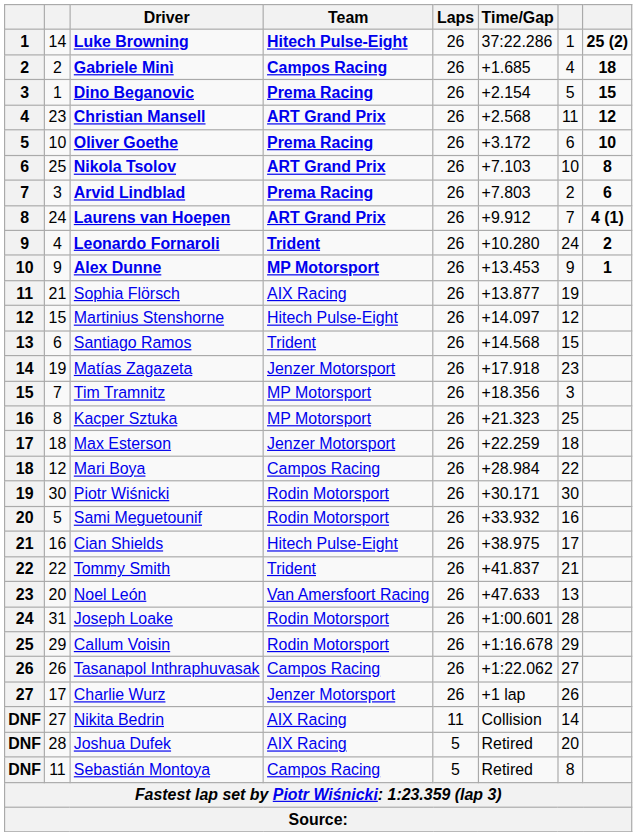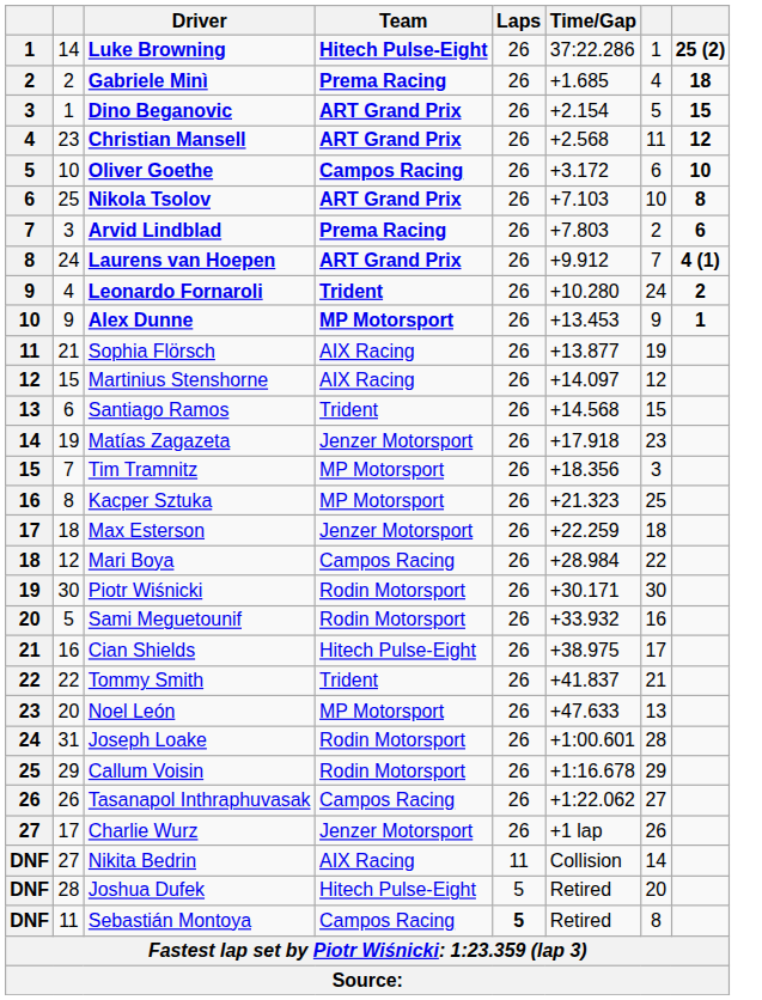 <table class="wikitable" style="font-size:85%">
 <tr>
 <th></th>
 <th></th>
 <th>Driver</th>
 <th>Team</th>
 <th>Laps</th>
 <th>Time/Gap</th>
 <th></th>
 <th></th>
 </tr>
 <tr>
 <th>1</th>
 <td align="center">14</td>
 <td> <strong><a href='#'>Luke Browning</a></strong></td>
 <td><strong><a href='#'>Hitech Pulse-Eight</a></strong></td>
 <td align="center">26</td>
 <td>37:22.286</td>
 <td align="center">1</td>
 <td align="center"><strong>25 (2)</strong></td>
 </tr>
 <tr>
 <th>2</th>
 <td align="center">2</td>
 <td> <strong><a href='#'>Gabriele Minì</a></strong></td>
-<td><strong><a href='#'>Campos Racing</a></strong></td>
+<td><strong><a href='#'>Prema Racing</a></strong></td>
 <td align="center">26</td>
 <td>+1.685</td>
 <td align="center">4</td>
 <td align="center"><strong>18</strong></td>
 </tr>
 <tr>
 <th>3</th>
 <td align="center">1</td>
 <td> <strong><a href='#'>Dino Beganovic</a></strong></td>
-<td><strong><a href='#'>Prema Racing</a></strong></td>
+<td><strong><a href='#'>ART Grand Prix</a></strong></td>
 <td align="center">26</td>
 <td>+2.154</td>
 <td align="center">5</td>
 <td align="center"><strong>15</strong></td>
 </tr>
 <tr>
 <th>4</th>
 <td align="center">23</td>
 <td> <strong><a href='#'>Christian Mansell</a></strong></td>
 <td><strong><a href='#'>ART Grand Prix</a></strong></td>
 <td align="center">26</td>
 <td>+2.568</td>
 <td align="center">11</td>
 <td align="center"><strong>12</strong></td>
 </tr>
 <tr>
 <th>5</th>
 <td align="center">10</td>
 <td> <strong><a href='#'>Oliver Goethe</a></strong></td>
-<td><strong><a href='#'>Prema Racing</a></strong></td>
+<td><strong><a href='#'>Campos Racing</a></strong></td>
 <td align="center">26</td>
 <td>+3.172</td>
 <td align="center">6</td>
 <td align="center"><strong>10</strong></td>
 </tr>
 <tr>
 <th>6</th>
 <td align="center">25</td>
 <td> <strong><a href='#'>Nikola Tsolov</a></strong></td>
 <td><strong><a href='#'>ART Grand Prix</a></strong></td>
 <td align="center">26</td>
 <td>+7.103</td>
 <td align="center">10</td>
 <td align="center"><strong>8</strong></td>
 </tr>
 <tr>
 <th>7</th>
 <td align="center">3</td>
 <td> <strong><a href='#'>Arvid Lindblad</a></strong></td>
 <td><strong><a href='#'>Prema Racing</a></strong></td>
 <td align="center">26</td>
 <td>+7.803</td>
 <td align="center">2</td>
 <td align="center"><strong>6</strong></td>
 </tr>
 <tr>
 <th>8</th>
 <td align="center">24</td>
 <td> <strong><a href='#'>Laurens van Hoepen</a></strong></td>
 <td><strong><a href='#'>ART Grand Prix</a></strong></td>
 <td align="center">26</td>
 <td>+9.912</td>
 <td align="center">7</td>
 <td align="center"><strong>4 (1)</strong></td>
 </tr>
 <tr>
 <th>9</th>
 <td align="center">4</td>
 <td> <strong><a href='#'>Leonardo Fornaroli</a></strong></td>
 <td><strong><a href='#'>Trident</a></strong></td>
 <td align="center">26</td>
 <td>+10.280</td>
 <td align="center">24</td>
 <td align="center"><strong>2</strong></td>
 </tr>
 <tr>
 <th>10</th>
 <td align="center">9</td>
 <td> <strong><a href='#'>Alex Dunne</a></strong></td>
 <td><strong><a href='#'>MP Motorsport</a></strong></td>
 <td align="center">26</td>
 <td>+13.453</td>
 <td align="center">9</td>
 <td align="center"><strong>1</strong></td>
 </tr>
 <tr>
 <th>11</th>
 <td align="center">21</td>
 <td> <a href='#'>Sophia Flörsch</a></td>
 <td><a href='#'>AIX Racing</a></td>
 <td align="center">26</td>
 <td>+13.877</td>
 <td align="center">19</td>
 <td align="center"></td>
 </tr>
 <tr>
 <th>12</th>
 <td align="center">15</td>
 <td> <a href='#'>Martinius Stenshorne</a></td>
-<td><a href='#'>Hitech Pulse-Eight</a></td>
+<td><a href='#'>AIX Racing</a></td>
 <td align="center">26</td>
 <td>+14.097</td>
 <td align="center">12</td>
 <td align="center"></td>
 </tr>
 <tr>
 <th>13</th>
 <td align="center">6</td>
 <td> <a href='#'>Santiago Ramos</a></td>
 <td><a href='#'>Trident</a></td>
 <td align="center">26</td>
 <td>+14.568</td>
 <td align="center">15</td>
 <td align="center"></td>
 </tr>
 <tr>
 <th>14</th>
 <td align="center">19</td>
 <td> <a href='#'>Matías Zagazeta</a></td>
 <td><a href='#'>Jenzer Motorsport</a></td>
 <td align="center">26</td>
 <td>+17.918</td>
 <td align="center">23</td>
 <td align="center"></td>
 </tr>
 <tr>
 <th>15</th>
 <td align="center">7</td>
 <td> <a href='#'>Tim Tramnitz</a></td>
 <td><a href='#'>MP Motorsport</a></td>
 <td align="center">26</td>
 <td>+18.356</td>
 <td align="center">3</td>
 <td align="center"></td>
 </tr>
 <tr>
 <th>16</th>
 <td align="center">8</td>
 <td> <a href='#'>Kacper Sztuka</a></td>
 <td><a href='#'>MP Motorsport</a></td>
 <td align="center">26</td>
 <td>+21.323</td>
 <td align="center">25</td>
 <td align="center"></td>
 </tr>
 <tr>
 <th>17</th>
 <td align="center">18</td>
 <td> <a href='#'>Max Esterson</a></td>
 <td><a href='#'>Jenzer Motorsport</a></td>
 <td align="center">26</td>
 <td>+22.259</td>
 <td align="center">18</td>
 <td align="center"></td>
 </tr>
 <tr>
 <th>18</th>
 <td align="center">12</td>
 <td> <a href='#'>Mari Boya</a></td>
 <td><a href='#'>Campos Racing</a></td>
 <td align="center">26</td>
 <td>+28.984</td>
 <td align="center">22</td>
 <td align="center"></td>
 </tr>
 <tr>
 <th>19</th>
 <td align="center">30</td>
 <td> <a href='#'>Piotr Wiśnicki</a></td>
 <td><a href='#'>Rodin Motorsport</a></td>
 <td align="center">26</td>
 <td>+30.171</td>
 <td align="center">30</td>
 <td align="center"></td>
 </tr>
 <tr>
 <th>20</th>
 <td align="center">5</td>
 <td> <a href='#'>Sami Meguetounif</a></td>
 <td><a href='#'>Rodin Motorsport</a></td>
 <td align="center">26</td>
 <td>+33.932</td>
 <td align="center">16</td>
 <td align="center"></td>
 </tr>
 <tr>
 <th>21</th>
 <td align="center">16</td>
 <td> <a href='#'>Cian Shields</a></td>
 <td><a href='#'>Hitech Pulse-Eight</a></td>
 <td align="center">26</td>
 <td>+38.975</td>
 <td align="center">17</td>
 <td align="center"></td>
 </tr>
 <tr>
 <th>22</th>
 <td align="center">22</td>
 <td> <a href='#'>Tommy Smith</a></td>
 <td><a href='#'>Trident</a></td>
 <td align="center">26</td>
 <td>+41.837</td>
 <td align="center">21</td>
 <td align="center"></td>
 </tr>
 <tr>
 <th>23</th>
 <td align="center">20</td>
 <td> <a href='#'>Noel León</a></td>
-<td><a href='#'>Van Amersfoort Racing</a></td>
+<td><a href='#'>MP Motorsport</a></td>
 <td align="center">26</td>
 <td>+47.633</td>
 <td align="center">13</td>
 <td align="center"></td>
 </tr>
 <tr>
 <th>24</th>
 <td align="center">31</td>
 <td> <a href='#'>Joseph Loake</a></td>
 <td><a href='#'>Rodin Motorsport</a></td>
 <td align="center">26</td>
 <td>+1:00.601</td>
 <td align="center">28</td>
 <td align="center"></td>
 </tr>
 <tr>
 <th>25</th>
 <td align="center">29</td>
 <td> <a href='#'>Callum Voisin</a></td>
 <td><a href='#'>Rodin Motorsport</a></td>
 <td align="center">26</td>
 <td>+1:16.678</td>
 <td align="center">29</td>
 <td align="center"></td>
 </tr>
 <tr>
 <th>26</th>
 <td align="center">26</td>
 <td> <a href='#'>Tasanapol Inthraphuvasak</a></td>
 <td><a href='#'>Campos Racing</a></td>
 <td align="center">26</td>
 <td>+1:22.062</td>
 <td align="center">27</td>
 <td align="center"></td>
 </tr>
 <tr>
 <th>27</th>
 <td align="center">17</td>
 <td> <a href='#'>Charlie Wurz</a></td>
 <td><a href='#'>Jenzer Motorsport</a></td>
 <td align="center">26</td>
 <td>+1 lap</td>
 <td align="center">26</td>
 <td align="center"></td>
 </tr>
 <tr>
 <th>DNF</th>
 <td align="center">27</td>
 <td> <a href='#'>Nikita Bedrin</a></td>
 <td><a href='#'>AIX Racing</a></td>
 <td align="center">11</td>
 <td>Collision</td>
 <td align="center">14</td>
 <td align="center"></td>
 </tr>
 <tr>
 <th>DNF</th>
 <td align="center">28</td>
 <td> <a href='#'>Joshua Dufek</a></td>
-<td><a href='#'>AIX Racing</a></td>
+<td><a href='#'>Hitech Pulse-Eight</a></td>
 <td align="center">5</td>
 <td>Retired</td>
 <td align="center">20</td>
 <td align="center"></td>
 </tr>
 <tr>
 <th>DNF</th>
 <td align="center">11</td>
 <td> <a href='#'>Sebastián Montoya</a></td>
 <td><a href='#'>Campos Racing</a></td>
-<td align="center">5</td>
+<td align="center"><strong>5</strong></td>
 <td>Retired</td>
 <td align="center">8</td>
 <td align="center"></td>
 </tr>
 <tr>
 <th colspan="8"><em>Fastest lap set by  <a href='#'>Piotr Wiśnicki</a>: 1:23.359 (lap 3)</em></th>
 </tr>
 <tr>
 <th colspan="8">Source:</th>
 </tr>
 </table>
